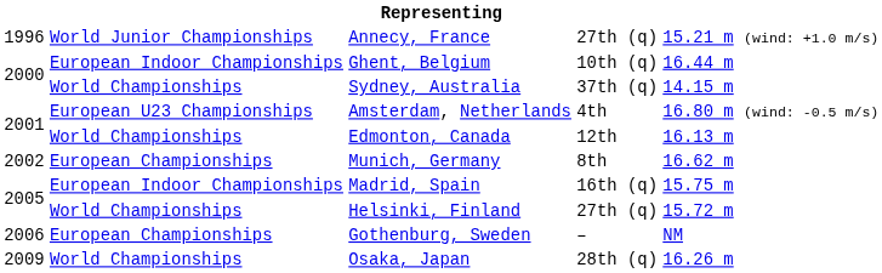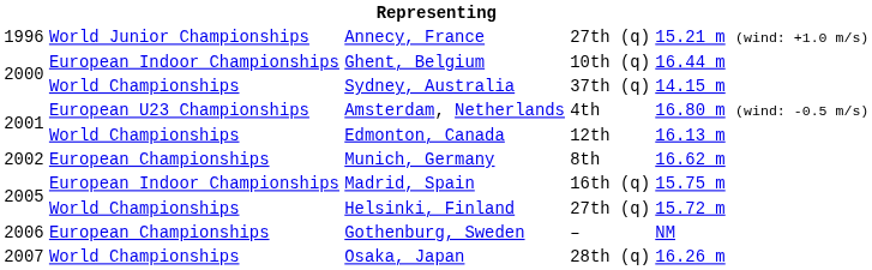 <table>
 <tr>
 <th colspan="6">Representing </th>
 </tr>
 <tr>
 <td>1996</td>
 <td><a href='#'>World Junior Championships</a></td>
 <td><a href='#'>Annecy, France</a></td>
 <td>27th (q)</td>
 <td><a href='#'>15.21 m</a>  <small>(wind: +1.0 m/s)</small></td>
 </tr>
 <tr>
 <td rowspan=2>2000</td>
 <td><a href='#'>European Indoor Championships</a></td>
 <td><a href='#'>Ghent, Belgium</a></td>
 <td>10th (q)</td>
 <td><a href='#'>16.44 m</a></td>
 </tr>
 <tr>
 <td><a href='#'>World Championships</a></td>
 <td><a href='#'>Sydney, Australia</a></td>
 <td>37th (q)</td>
 <td><a href='#'>14.15 m</a></td>
 </tr>
 <tr>
 <td rowspan=2>2001</td>
 <td><a href='#'>European U23 Championships</a></td>
 <td><a href='#'>Amsterdam</a>, <a href='#'>Netherlands</a></td>
 <td>4th</td>
 <td><a href='#'>16.80 m</a> <small>(wind: -0.5 m/s)</small></td>
 </tr>
 <tr>
 <td><a href='#'>World Championships</a></td>
 <td><a href='#'>Edmonton, Canada</a></td>
 <td>12th</td>
 <td><a href='#'>16.13 m</a></td>
 </tr>
 <tr>
 <td>2002</td>
 <td><a href='#'>European Championships</a></td>
 <td><a href='#'>Munich, Germany</a></td>
 <td>8th</td>
 <td><a href='#'>16.62 m</a></td>
 </tr>
 <tr>
 <td rowspan=2>2005</td>
 <td><a href='#'>European Indoor Championships</a></td>
 <td><a href='#'>Madrid, Spain</a></td>
 <td>16th (q)</td>
 <td><a href='#'>15.75 m</a></td>
 </tr>
 <tr>
 <td><a href='#'>World Championships</a></td>
 <td><a href='#'>Helsinki, Finland</a></td>
 <td>27th (q)</td>
 <td><a href='#'>15.72 m</a></td>
 </tr>
 <tr>
 <td>2006</td>
 <td><a href='#'>European Championships</a></td>
 <td><a href='#'>Gothenburg, Sweden</a></td>
 <td>–</td>
 <td><a href='#'>NM</a></td>
 </tr>
 <tr>
-<td>2009</td>
+<td>2007</td>
 <td><a href='#'>World Championships</a></td>
 <td><a href='#'>Osaka, Japan</a></td>
 <td>28th (q)</td>
 <td><a href='#'>16.26 m</a></td>
 </tr>
 </table>
